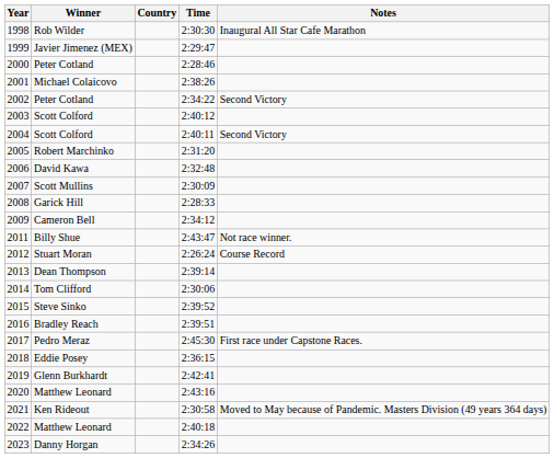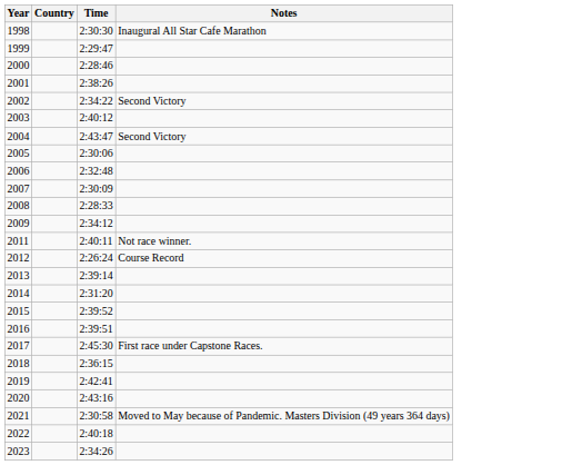 <table class="wikitable sortable">
 <tr>
 <th>Year</th>
-<th>Winner</th>
 <th>Country</th>
 <th>Time</th>
 <th>Notes</th>
 </tr>
 <tr>
 <td>1998</td>
-<td>Rob Wilder</td>
 <td></td>
 <td>2:30:30</td>
 <td>Inaugural All Star Cafe Marathon</td>
 </tr>
 <tr>
 <td>1999</td>
-<td>Javier Jimenez (MEX)</td>
 <td></td>
 <td>2:29:47</td>
 <td></td>
 </tr>
 <tr>
 <td>2000</td>
-<td>Peter Cotland</td>
 <td></td>
 <td>2:28:46</td>
 <td></td>
 </tr>
 <tr>
 <td>2001</td>
-<td>Michael Colaicovo</td>
 <td></td>
 <td>2:38:26</td>
 <td></td>
 </tr>
 <tr>
 <td>2002</td>
-<td>Peter Cotland</td>
 <td></td>
 <td>2:34:22</td>
 <td>Second Victory</td>
 </tr>
 <tr>
 <td>2003</td>
-<td>Scott Colford</td>
 <td></td>
 <td>2:40:12</td>
 <td></td>
 </tr>
 <tr>
 <td>2004</td>
-<td>Scott Colford</td>
 <td></td>
-<td>2:40:11</td>
+<td>2:43:47</td>
 <td>Second Victory</td>
 </tr>
 <tr>
 <td>2005</td>
-<td>Robert Marchinko</td>
 <td></td>
-<td>2:31:20</td>
+<td>2:30:06</td>
 <td></td>
 </tr>
 <tr>
 <td>2006</td>
-<td>David Kawa</td>
 <td></td>
 <td>2:32:48</td>
 <td></td>
 </tr>
 <tr>
 <td>2007</td>
-<td>Scott Mullins</td>
 <td></td>
 <td>2:30:09</td>
 <td></td>
 </tr>
 <tr>
 <td>2008</td>
-<td>Garick Hill</td>
 <td></td>
 <td>2:28:33</td>
 <td></td>
 </tr>
 <tr>
 <td>2009</td>
-<td>Cameron Bell</td>
 <td></td>
 <td>2:34:12</td>
 <td></td>
 </tr>
 <tr>
 <td>2011</td>
-<td>Billy Shue</td>
 <td></td>
-<td>2:43:47</td>
+<td>2:40:11</td>
 <td>Not race winner.</td>
 </tr>
 <tr>
 <td>2012</td>
-<td>Stuart Moran</td>
 <td></td>
 <td>2:26:24</td>
 <td>Course Record</td>
 </tr>
 <tr>
 <td>2013</td>
-<td>Dean Thompson</td>
 <td></td>
 <td>2:39:14</td>
 <td></td>
 </tr>
 <tr>
 <td>2014</td>
-<td>Tom Clifford</td>
 <td></td>
-<td>2:30:06</td>
+<td>2:31:20</td>
 <td></td>
 </tr>
 <tr>
 <td>2015</td>
-<td>Steve Sinko</td>
 <td></td>
 <td>2:39:52</td>
 <td></td>
 </tr>
 <tr>
 <td>2016</td>
-<td>Bradley Reach</td>
 <td></td>
 <td>2:39:51</td>
 <td></td>
 </tr>
 <tr>
 <td>2017</td>
-<td>Pedro Meraz</td>
 <td></td>
 <td>2:45:30</td>
 <td>First race under Capstone Races.</td>
 </tr>
 <tr>
 <td>2018</td>
-<td>Eddie Posey</td>
 <td></td>
 <td>2:36:15</td>
 <td></td>
 </tr>
 <tr>
 <td>2019</td>
-<td>Glenn Burkhardt</td>
 <td></td>
 <td>2:42:41</td>
 <td></td>
 </tr>
 <tr>
 <td>2020</td>
-<td>Matthew Leonard</td>
 <td></td>
 <td>2:43:16</td>
 <td></td>
 </tr>
 <tr>
 <td>2021</td>
-<td>Ken Rideout</td>
 <td></td>
 <td>2:30:58</td>
 <td>Moved to May because of Pandemic. Masters Division (49 years 364 days) </td>
 </tr>
 <tr>
 <td>2022</td>
-<td>Matthew Leonard</td>
 <td></td>
 <td>2:40:18</td>
 <td></td>
 </tr>
 <tr>
 <td>2023</td>
-<td>Danny Horgan</td>
 <td></td>
 <td>2:34:26</td>
 <td></td>
 </tr>
 </table>
